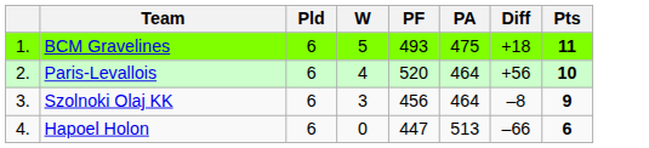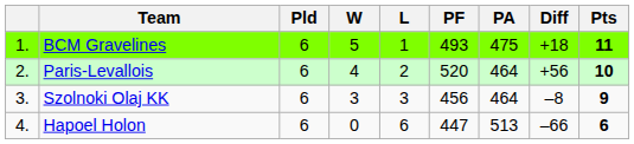 <table class="wikitable" style="text-align:center">
 <tr>
 <th width=25></th>
 <th width=220>Team</th>
 <th width=40>Pld</th>
 <th width=40>W</th>
+<th width=40>L</th>
 <th width=40>PF</th>
 <th width=40>PA</th>
 <th width=40>Diff</th>
 <th width=40>Pts</th>
 </tr>
 <tr bgcolor=7fff00>
 <td>1.</td>
 <td align=left> <a href='#'>BCM Gravelines</a></td>
 <td>6</td>
 <td>5</td>
+<td>1</td>
 <td>493</td>
 <td>475</td>
 <td>+18</td>
 <td><strong>11</strong></td>
 </tr>
 <tr bgcolor=ccffcc>
 <td>2.</td>
 <td align=left> <a href='#'>Paris-Levallois</a></td>
 <td>6</td>
 <td>4</td>
+<td>2</td>
 <td>520</td>
 <td>464</td>
 <td>+56</td>
 <td><strong>10</strong></td>
 </tr>
 <tr>
 <td>3.</td>
 <td align=left> <a href='#'>Szolnoki Olaj KK</a></td>
 <td>6</td>
+<td>3</td>
 <td>3</td>
 <td>456</td>
 <td>464</td>
 <td>–8</td>
 <td><strong>9</strong></td>
 </tr>
 <tr>
 <td>4.</td>
 <td align=left> <a href='#'>Hapoel Holon</a></td>
 <td>6</td>
 <td>0</td>
+<td>6</td>
 <td>447</td>
 <td>513</td>
 <td>–66</td>
 <td><strong>6</strong></td>
 </tr>
 </table>
